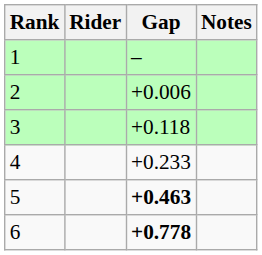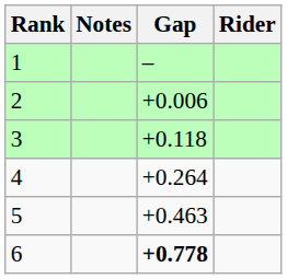 <table class="wikitable" style="font-size:95%" style="text-align:center; width:35em;">
 <tr>
 <th>Rank</th>
+<th>Notes</th>
+<th>Gap</th>
 <th>Rider</th>
-<th>Gap</th>
-<th>Notes</th>
 </tr>
 <tr bgcolor=bbffbb>
 <td>1</td>
+<td></td>
+<td>–</td>
 <td align=left></td>
-<td>–</td>
-<td></td>
 </tr>
 <tr bgcolor=bbffbb>
 <td>2</td>
+<td></td>
+<td>+0.006</td>
 <td align=left></td>
-<td>+0.006</td>
-<td></td>
 </tr>
 <tr bgcolor=bbffbb>
 <td>3</td>
+<td></td>
+<td>+0.118</td>
 <td align=left></td>
-<td>+0.118</td>
-<td></td>
 </tr>
 <tr>
 <td>4</td>
+<td></td>
+<td>+0.264</td>
 <td align=left></td>
-<td>+0.233</td>
-<td></td>
 </tr>
 <tr>
 <td>5</td>
+<td></td>
+<td>+0.463</td>
 <td align=left></td>
-<td><strong>+0.463</strong></td>
-<td></td>
 </tr>
 <tr>
 <td>6</td>
+<td></td>
+<td><strong>+0.778</strong></td>
 <td align=left></td>
-<td><strong>+0.778</strong></td>
-<td></td>
 </tr>
 </table>
